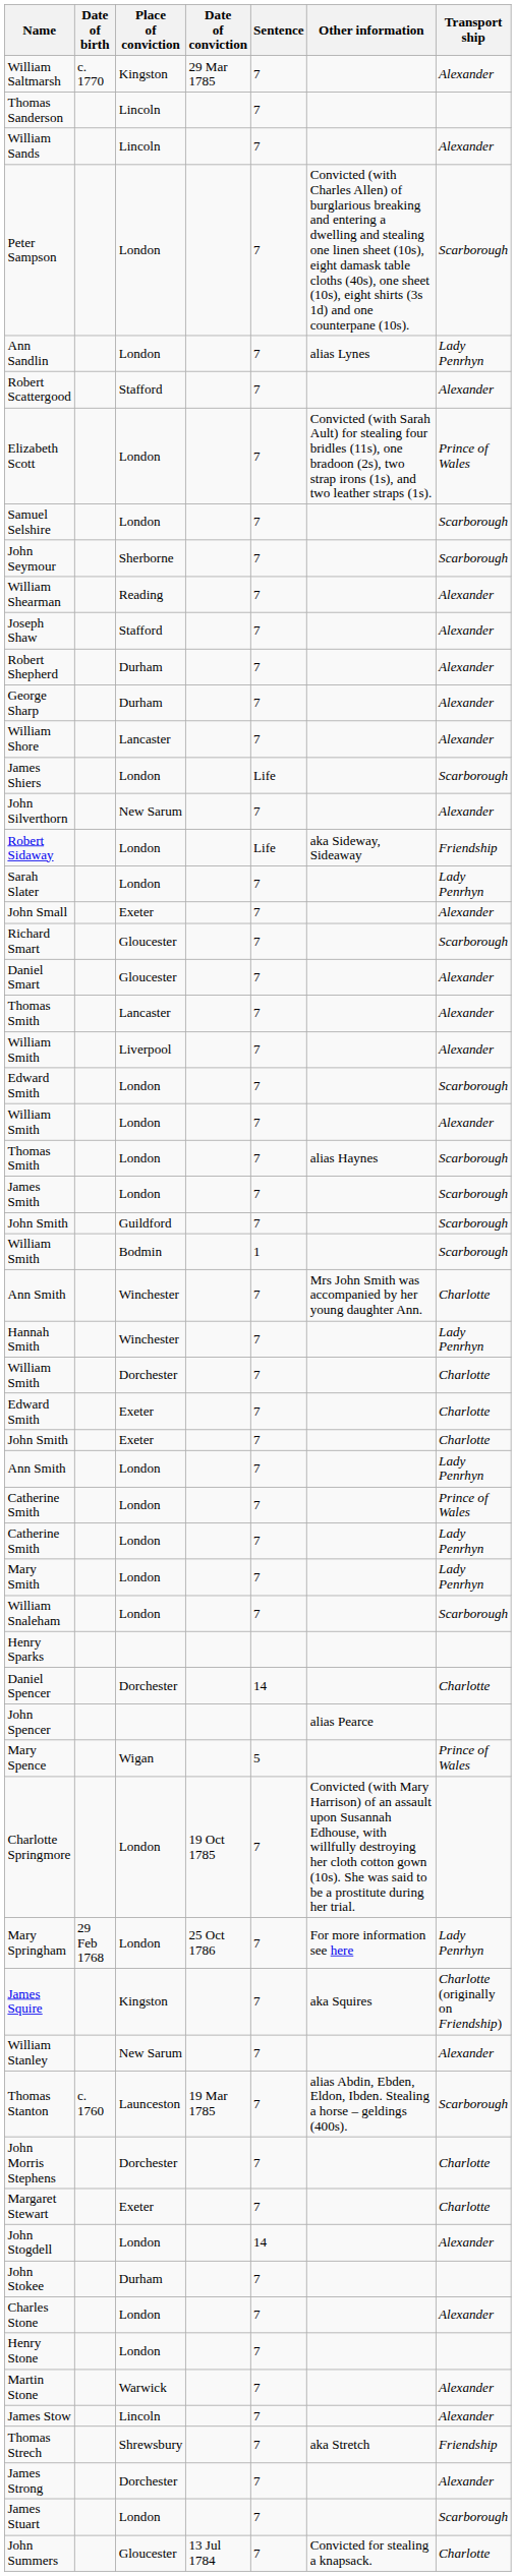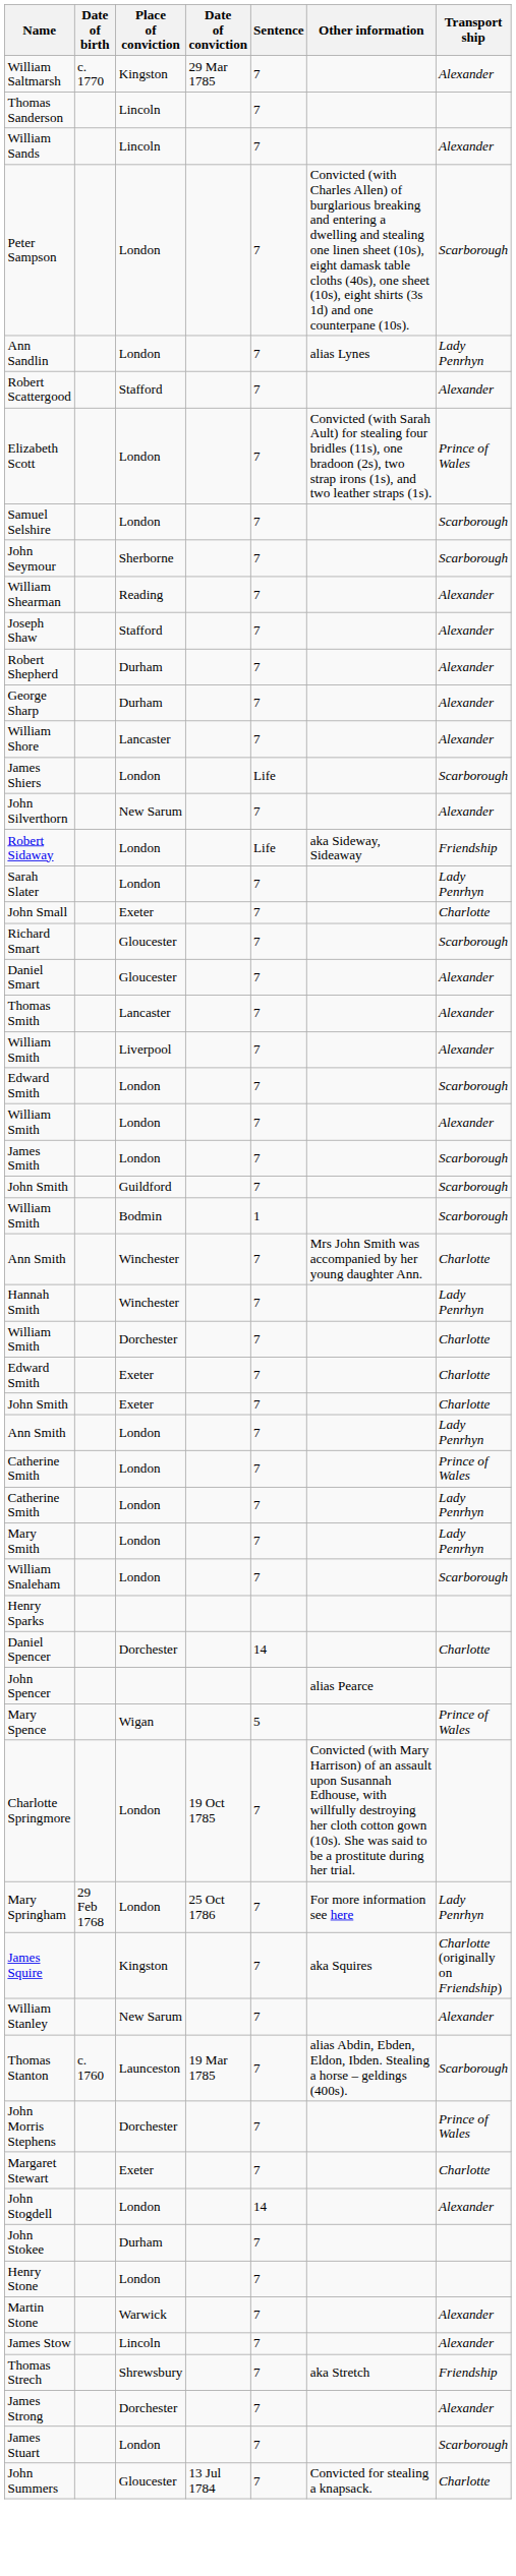 <table class="wikitable sortable plainrowheaders" style="width=1024px;">
 <tr>
 <th style="width: 13%;">Name</th>
 <th style="width: 10%;">Date<br>of<br>birth</th>
 <th style="width: 10%;">Place<br>of<br>conviction</th>
 <th style="width: 10%;">Date<br>of<br>conviction</th>
 <th style="width: 7%;">Sentence</th>
 <th style="width: 40%;">Other information</th>
 <th style="width: 10%;">Transport ship</th>
 </tr>
 <tr>
 <td data-sort-value="SALTMARSH, William">William Saltmarsh</td>
 <td>c. 1770</td>
 <td>Kingston</td>
 <td>29 Mar 1785</td>
 <td>7</td>
 <td></td>
 <td><em>Alexander</em></td>
 </tr>
 <tr>
 <td data-sort-value="SANDERSON, Thomas">Thomas Sanderson</td>
 <td></td>
 <td>Lincoln</td>
 <td></td>
 <td>7</td>
 <td></td>
 <td></td>
 </tr>
 <tr>
 <td data-sort-value="SANDS, William">William Sands</td>
 <td></td>
 <td>Lincoln</td>
 <td></td>
 <td>7</td>
 <td></td>
 <td><em>Alexander</em></td>
 </tr>
 <tr>
 <td data-sort-value="SAMPSON, Peter">Peter Sampson</td>
 <td></td>
 <td>London</td>
 <td></td>
 <td>7</td>
 <td>Convicted (with Charles Allen) of burglarious breaking and entering a dwelling and stealing one linen sheet (10s), eight damask table cloths (40s), one sheet (10s), eight shirts (3s 1d) and one counterpane (10s).</td>
 <td><em>Scarborough</em></td>
 </tr>
 <tr>
 <td data-sort-value="SANDLIN, Ann">Ann Sandlin</td>
 <td></td>
 <td>London</td>
 <td></td>
 <td>7</td>
 <td>alias Lynes</td>
 <td><em>Lady Penrhyn</em></td>
 </tr>
 <tr>
 <td data-sort-value="SCATTERGOOD, Robert">Robert Scattergood</td>
 <td></td>
 <td>Stafford</td>
 <td></td>
 <td>7</td>
 <td></td>
 <td><em>Alexander</em></td>
 </tr>
 <tr>
 <td data-sort-value="SCOTT, Elizabeth">Elizabeth Scott</td>
 <td></td>
 <td>London</td>
 <td></td>
 <td>7</td>
 <td>Convicted (with Sarah Ault) for stealing four bridles (11s), one bradoon (2s), two strap irons (1s), and two leather straps (1s).</td>
 <td><em>Prince of Wales</em></td>
 </tr>
 <tr>
 <td data-sort-value="SELSHIRE, Samuel">Samuel Selshire</td>
 <td></td>
 <td>London</td>
 <td></td>
 <td>7</td>
 <td></td>
 <td><em>Scarborough</em></td>
 </tr>
 <tr>
 <td data-sort-value="SEYMOUR, John">John Seymour</td>
 <td></td>
 <td>Sherborne</td>
 <td></td>
 <td>7</td>
 <td></td>
 <td><em>Scarborough</em></td>
 </tr>
 <tr>
 <td data-sort-value="SHEARMAN, William">William Shearman</td>
 <td></td>
 <td>Reading</td>
 <td></td>
 <td>7</td>
 <td></td>
 <td><em>Alexander</em></td>
 </tr>
 <tr>
 <td data-sort-value="SHAW, Joseph">Joseph Shaw</td>
 <td></td>
 <td>Stafford</td>
 <td></td>
 <td>7</td>
 <td></td>
 <td><em>Alexander</em></td>
 </tr>
 <tr>
 <td data-sort-value="SHEPHERD, Robert">Robert Shepherd</td>
 <td></td>
 <td>Durham</td>
 <td></td>
 <td>7</td>
 <td></td>
 <td><em>Alexander</em></td>
 </tr>
 <tr>
 <td data-sort-value="SHARP, George">George Sharp</td>
 <td></td>
 <td>Durham</td>
 <td></td>
 <td>7</td>
 <td></td>
 <td><em>Alexander</em></td>
 </tr>
 <tr>
 <td data-sort-value="SHORE, William">William Shore</td>
 <td></td>
 <td>Lancaster</td>
 <td></td>
 <td>7</td>
 <td></td>
 <td><em>Alexander</em></td>
 </tr>
 <tr>
 <td data-sort-value="SHIERS, James">James Shiers</td>
 <td></td>
 <td>London</td>
 <td></td>
 <td>Life</td>
 <td></td>
 <td><em>Scarborough</em></td>
 </tr>
 <tr>
 <td data-sort-value="SILVERTHORN, John">John Silverthorn</td>
 <td></td>
 <td>New Sarum</td>
 <td></td>
 <td>7</td>
 <td></td>
 <td><em>Alexander</em></td>
 </tr>
 <tr>
 <td data-sort-value="Sidaway, Robert"><a href='#'>Robert Sidaway</a></td>
 <td></td>
 <td>London</td>
 <td></td>
 <td>Life</td>
 <td>aka Sideway, Sideaway</td>
 <td><em>Friendship</em></td>
 </tr>
 <tr>
 <td data-sort-value="SLATER, Sarah">Sarah Slater</td>
 <td></td>
 <td>London</td>
 <td></td>
 <td>7</td>
 <td></td>
 <td><em>Lady Penrhyn</em></td>
 </tr>
 <tr>
 <td data-sort-value="SMALL, John">John Small</td>
 <td></td>
 <td>Exeter</td>
 <td></td>
 <td>7</td>
 <td></td>
-<td><em>Alexander</em></td>
+<td><em>Charlotte</em></td>
 </tr>
 <tr>
 <td data-sort-value="SMART, Richard">Richard Smart</td>
 <td></td>
 <td>Gloucester</td>
 <td></td>
 <td>7</td>
 <td></td>
 <td><em>Scarborough</em></td>
 </tr>
 <tr>
 <td data-sort-value="Smart, Daniel">Daniel Smart</td>
 <td></td>
 <td>Gloucester</td>
 <td></td>
 <td>7</td>
 <td></td>
 <td><em>Alexander</em></td>
 </tr>
 <tr>
 <td data-sort-value="Smith, Thomas">Thomas Smith</td>
 <td></td>
 <td>Lancaster</td>
 <td></td>
 <td>7</td>
 <td></td>
 <td><em>Alexander</em></td>
 </tr>
 <tr>
 <td data-sort-value="Smith, William">William Smith</td>
 <td></td>
 <td>Liverpool</td>
 <td></td>
 <td>7</td>
 <td></td>
 <td><em>Alexander</em></td>
 </tr>
 <tr>
 <td data-sort-value="Smith, Edward">Edward Smith</td>
 <td></td>
 <td>London</td>
 <td></td>
 <td>7</td>
 <td></td>
 <td><em>Scarborough</em></td>
 </tr>
 <tr>
 <td data-sort-value="Smith, William">William Smith</td>
 <td></td>
 <td>London</td>
 <td></td>
 <td>7</td>
 <td></td>
 <td><em>Alexander</em></td>
-</tr>
-<tr>
-<td data-sort-value="Smith, Thomas">Thomas Smith</td>
-<td></td>
-<td>London</td>
-<td></td>
-<td>7</td>
-<td>alias Haynes</td>
-<td><em>Scarborough</em></td>
 </tr>
 <tr>
 <td data-sort-value="Smith, James">James Smith</td>
 <td></td>
 <td>London</td>
 <td></td>
 <td>7</td>
 <td></td>
 <td><em>Scarborough</em></td>
 </tr>
 <tr>
 <td data-sort-value="Smith, John">John Smith</td>
 <td></td>
 <td>Guildford</td>
 <td></td>
 <td>7</td>
 <td></td>
 <td><em>Scarborough</em></td>
 </tr>
 <tr>
 <td data-sort-value="Smith, William">William Smith</td>
 <td></td>
 <td>Bodmin</td>
 <td></td>
 <td>1</td>
 <td></td>
 <td><em>Scarborough</em></td>
 </tr>
 <tr>
 <td data-sort-value="Smith, Ann">Ann Smith</td>
 <td></td>
 <td>Winchester</td>
 <td></td>
 <td>7</td>
 <td>Mrs John Smith was accompanied by her young daughter Ann.</td>
 <td><em>Charlotte</em></td>
 </tr>
 <tr>
 <td data-sort-value="Smith, Hannah">Hannah Smith</td>
 <td></td>
 <td>Winchester</td>
 <td></td>
 <td>7</td>
 <td></td>
 <td><em>Lady Penrhyn</em></td>
 </tr>
 <tr>
 <td data-sort-value="Smith, William">William Smith</td>
 <td></td>
 <td>Dorchester</td>
 <td></td>
 <td>7</td>
 <td></td>
 <td><em>Charlotte</em></td>
 </tr>
 <tr>
 <td data-sort-value="Smith, Edward">Edward Smith</td>
 <td></td>
 <td>Exeter</td>
 <td></td>
 <td>7</td>
 <td></td>
 <td><em>Charlotte</em></td>
 </tr>
 <tr>
 <td data-sort-value="Smith, John">John Smith</td>
 <td></td>
 <td>Exeter</td>
 <td></td>
 <td>7</td>
 <td></td>
 <td><em>Charlotte</em></td>
 </tr>
 <tr>
 <td data-sort-value="Smith, Ann">Ann Smith</td>
 <td></td>
 <td>London</td>
 <td></td>
 <td>7</td>
 <td></td>
 <td><em>Lady Penrhyn</em></td>
 </tr>
 <tr>
 <td data-sort-value="Smith, Catherine">Catherine Smith</td>
 <td></td>
 <td>London</td>
 <td></td>
 <td>7</td>
 <td></td>
 <td><em>Prince of Wales</em></td>
 </tr>
 <tr>
 <td data-sort-value="Smith, Catherine">Catherine Smith</td>
 <td></td>
 <td>London</td>
 <td></td>
 <td>7</td>
 <td></td>
 <td><em>Lady Penrhyn</em></td>
 </tr>
 <tr>
 <td data-sort-value="Smith, Mary">Mary Smith</td>
 <td></td>
 <td>London</td>
 <td></td>
 <td>7</td>
 <td></td>
 <td><em>Lady Penrhyn</em></td>
 </tr>
 <tr>
 <td data-sort-value="SNALEHAM, William">William Snaleham</td>
 <td></td>
 <td>London</td>
 <td></td>
 <td>7</td>
 <td></td>
 <td><em>Scarborough</em></td>
 </tr>
 <tr>
 <td data-sort-value="SPARKS, Henry">Henry Sparks</td>
 <td></td>
 <td></td>
 <td></td>
 <td></td>
 <td></td>
 <td></td>
 </tr>
 <tr>
 <td data-sort-value="SPENCER, Daniel">Daniel Spencer</td>
 <td></td>
 <td>Dorchester</td>
 <td></td>
 <td>14</td>
 <td></td>
 <td><em>Charlotte</em></td>
 </tr>
 <tr>
 <td data-sort-value="Spencer, John">John Spencer</td>
 <td></td>
 <td></td>
 <td></td>
 <td></td>
 <td>alias Pearce</td>
 <td></td>
 </tr>
 <tr>
 <td data-sort-value="Spence, Mary">Mary Spence</td>
 <td></td>
 <td>Wigan</td>
 <td></td>
 <td>5</td>
 <td></td>
 <td><em>Prince of Wales</em></td>
 </tr>
 <tr>
 <td data-sort-value="SPRINGMORE, Charlotte">Charlotte Springmore</td>
 <td></td>
 <td>London</td>
 <td>19 Oct 1785</td>
 <td>7</td>
 <td>Convicted (with Mary Harrison) of an assault upon Susannah Edhouse, with willfully destroying her cloth cotton gown (10s). She was said to be a prostitute during her trial.</td>
 <td></td>
 </tr>
 <tr>
 <td data-sort-value="SPRINGHAM, Mary">Mary Springham</td>
 <td>29 Feb 1768</td>
 <td>London</td>
 <td>25 Oct 1786</td>
 <td>7</td>
 <td>For more information see <a href='#'>here</a></td>
 <td><em>Lady Penrhyn</em></td>
 </tr>
 <tr>
 <td data-sort-value="SQUIRES, James"><a href='#'>James Squire</a></td>
 <td></td>
 <td>Kingston</td>
 <td></td>
 <td>7</td>
 <td>aka Squires</td>
 <td><em>Charlotte</em> (originally on <em>Friendship</em>)</td>
 </tr>
 <tr>
 <td data-sort-value="STANLEY, William">William Stanley</td>
 <td></td>
 <td>New Sarum</td>
 <td></td>
 <td>7</td>
 <td></td>
 <td><em>Alexander</em></td>
 </tr>
 <tr>
 <td data-sort-value="STANTON, Thomas">Thomas Stanton</td>
 <td>c. 1760</td>
 <td>Launceston</td>
 <td>19 Mar 1785</td>
 <td>7</td>
 <td>alias Abdin, Ebden, Eldon, Ibden. Stealing a horse – geldings (400s).</td>
 <td><em>Scarborough</em></td>
 </tr>
 <tr>
 <td data-sort-value="STEPHENS, John Morris">John Morris Stephens</td>
 <td></td>
 <td>Dorchester</td>
 <td></td>
 <td>7</td>
 <td></td>
-<td><em>Charlotte</em></td>
+<td><em>Prince of Wales</em></td>
 </tr>
 <tr>
 <td data-sort-value="STEWART, Margaret">Margaret Stewart</td>
 <td></td>
 <td>Exeter</td>
 <td></td>
 <td>7</td>
 <td></td>
 <td><em>Charlotte</em></td>
 </tr>
 <tr>
 <td data-sort-value="STOGDELL, John">John Stogdell</td>
 <td></td>
 <td>London</td>
 <td></td>
 <td>14</td>
 <td></td>
 <td><em>Alexander</em></td>
 </tr>
 <tr>
 <td data-sort-value="STOKEE, John">John Stokee</td>
 <td></td>
 <td>Durham</td>
 <td></td>
 <td>7</td>
 <td></td>
 <td></td>
-</tr>
-<tr>
-<td data-sort-value="STONE, Charles">Charles Stone</td>
-<td></td>
-<td>London</td>
-<td></td>
-<td>7</td>
-<td></td>
-<td><em>Alexander</em></td>
 </tr>
 <tr>
 <td data-sort-value="Stone, Henry">Henry Stone</td>
 <td></td>
 <td>London</td>
 <td></td>
 <td>7</td>
 <td></td>
 <td></td>
 </tr>
 <tr>
 <td data-sort-value="Stone, Martin">Martin Stone</td>
 <td></td>
 <td>Warwick</td>
 <td></td>
 <td>7</td>
 <td></td>
 <td><em>Alexander</em></td>
 </tr>
 <tr>
 <td data-sort-value="STOW, James">James Stow</td>
 <td></td>
 <td>Lincoln</td>
 <td></td>
 <td>7</td>
 <td></td>
 <td><em>Alexander</em></td>
 </tr>
 <tr>
 <td data-sort-value="STRECH, Thomas">Thomas Strech</td>
 <td></td>
 <td>Shrewsbury</td>
 <td></td>
 <td>7</td>
 <td>aka Stretch</td>
 <td><em>Friendship</em></td>
 </tr>
 <tr>
 <td data-sort-value="STRONG, James">James Strong</td>
 <td></td>
 <td>Dorchester</td>
 <td></td>
 <td>7</td>
 <td></td>
 <td><em>Alexander</em></td>
 </tr>
 <tr>
 <td data-sort-value="STUART, James">James Stuart</td>
 <td></td>
 <td>London</td>
 <td></td>
 <td>7</td>
 <td></td>
 <td><em>Scarborough</em></td>
 </tr>
 <tr>
 <td data-sort-value="SUMMERS, John">John Summers</td>
 <td></td>
 <td>Gloucester</td>
 <td>13 Jul 1784</td>
 <td>7</td>
 <td>Convicted for stealing a knapsack.</td>
 <td><em>Charlotte</em></td>
 </tr>
 </table>
